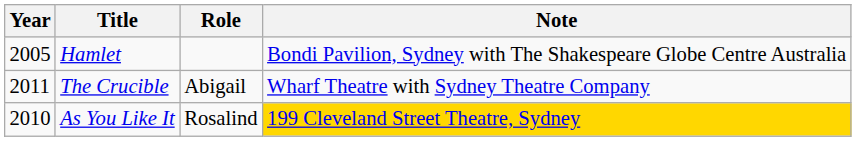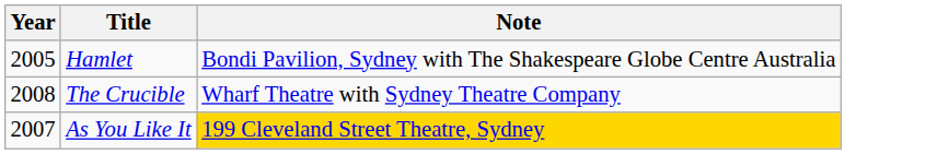 <table class="wikitable sortable plainrowheaders">
 <tr>
 <th>Year</th>
 <th>Title</th>
-<th>Role</th>
 <th>Note</th>
 </tr>
 <tr>
 <td>2005</td>
 <td><em><a href='#'>Hamlet</a></em></td>
-<td></td>
 <td><a href='#'>Bondi Pavilion, Sydney</a> with The Shakespeare Globe Centre Australia</td>
 </tr>
 <tr>
-<td>2011</td>
+<td>2008</td>
 <td><em><a href='#'>The Crucible</a></em></td>
-<td>Abigail</td>
 <td><a href='#'>Wharf Theatre</a> with <a href='#'>Sydney Theatre Company</a></td>
 </tr>
 <tr>
-<td>2010</td>
+<td>2007</td>
 <td><em><a href='#'>As You Like It</a></em></td>
-<td>Rosalind</td>
 <td style="background: gold;"><a href='#'>199 Cleveland Street Theatre, Sydney</a></td>
 </tr>
 </table>
